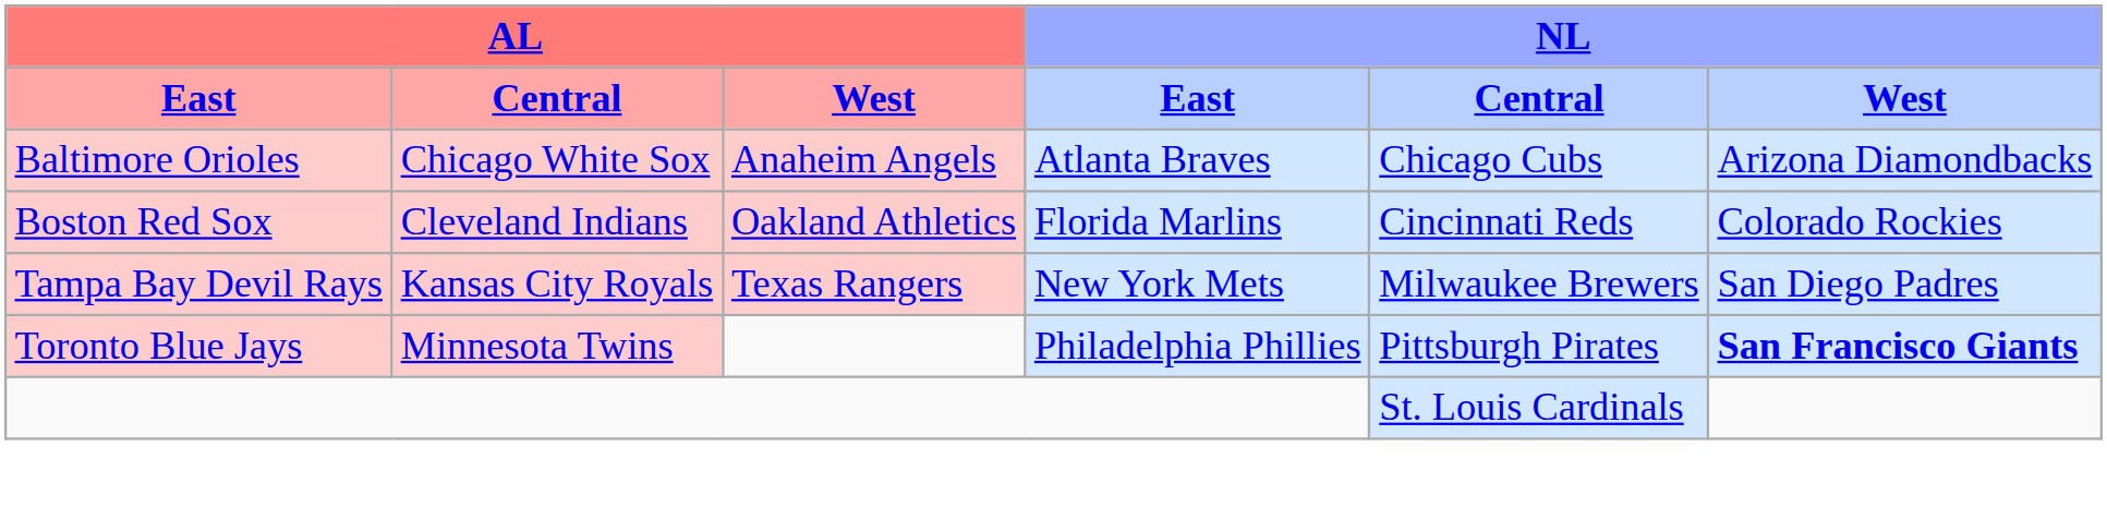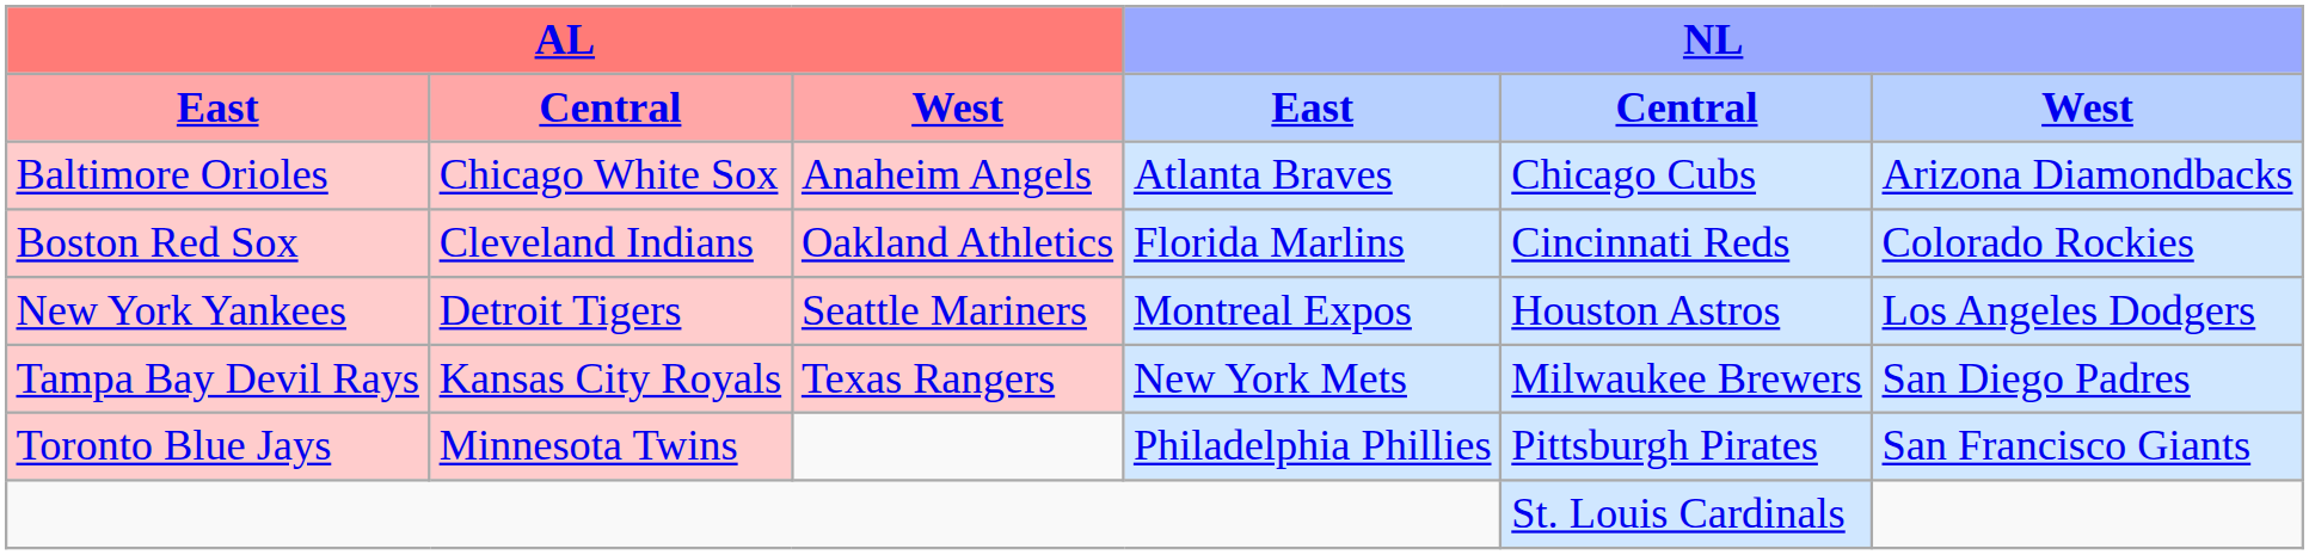 <table class="wikitable" style="font-size:100%;line-height:1.1;">
 <tr>
 <th colspan="3" style="background-color: #FF7B77;"><a href='#'>AL</a></th>
 <th colspan="3" style="background-color: #99A8FF;"><a href='#'>NL</a></th>
 </tr>
 <tr>
 <th style="background-color: #FFA7A7;"><a href='#'>East</a></th>
 <th style="background-color: #FFA7A7;"><a href='#'>Central</a></th>
 <th style="background-color: #FFA7A7;"><a href='#'>West</a></th>
 <th style="background-color: #B7D0FF;"><a href='#'>East</a></th>
 <th style="background-color: #B7D0FF;"><a href='#'>Central</a></th>
 <th style="background-color: #B7D0FF;"><a href='#'>West</a></th>
 </tr>
 <tr>
 <td style="background-color: #FFCCCC;"><a href='#'>Baltimore Orioles</a></td>
 <td style="background-color: #FFCCCC;"><a href='#'>Chicago White Sox</a></td>
 <td style="background-color: #FFCCCC;"><a href='#'>Anaheim Angels</a></td>
 <td style="background-color: #D0E7FF;"><a href='#'>Atlanta Braves</a></td>
 <td style="background-color: #D0E7FF;"><a href='#'>Chicago Cubs</a></td>
 <td style="background-color: #D0E7FF;"><a href='#'>Arizona Diamondbacks</a></td>
 </tr>
 <tr>
 <td style="background-color: #FFCCCC;"><a href='#'>Boston Red Sox</a></td>
 <td style="background-color: #FFCCCC;"><a href='#'>Cleveland Indians</a></td>
 <td style="background-color: #FFCCCC;"><a href='#'>Oakland Athletics</a></td>
 <td style="background-color: #D0E7FF;"><a href='#'>Florida Marlins</a></td>
 <td style="background-color: #D0E7FF;"><a href='#'>Cincinnati Reds</a></td>
 <td style="background-color: #D0E7FF;"><a href='#'>Colorado Rockies</a></td>
 </tr>
 <tr>
+<td style="background-color: #FFCCCC;"><a href='#'>New York Yankees</a></td>
+<td style="background-color: #FFCCCC;"><a href='#'>Detroit Tigers</a></td>
+<td style="background-color: #FFCCCC;"><a href='#'>Seattle Mariners</a></td>
+<td style="background-color: #D0E7FF;"><a href='#'>Montreal Expos</a></td>
+<td style="background-color: #D0E7FF;"><a href='#'>Houston Astros</a></td>
+<td style="background-color: #D0E7FF;"><a href='#'>Los Angeles Dodgers</a></td>
+</tr>
+<tr>
 <td style="background-color: #FFCCCC;"><a href='#'>Tampa Bay Devil Rays</a></td>
 <td style="background-color: #FFCCCC;"><a href='#'>Kansas City Royals</a></td>
 <td style="background-color: #FFCCCC;"><a href='#'>Texas Rangers</a></td>
 <td style="background-color: #D0E7FF;"><a href='#'>New York Mets</a></td>
 <td style="background-color: #D0E7FF;"><a href='#'>Milwaukee Brewers</a></td>
 <td style="background-color: #D0E7FF;"><a href='#'>San Diego Padres</a></td>
 </tr>
 <tr>
 <td style="background-color: #FFCCCC;"><a href='#'>Toronto Blue Jays</a></td>
 <td style="background-color: #FFCCCC;"><a href='#'>Minnesota Twins</a></td>
 <td> </td>
 <td style="background-color: #D0E7FF;"><a href='#'>Philadelphia Phillies</a></td>
 <td style="background-color: #D0E7FF;"><a href='#'>Pittsburgh Pirates</a></td>
-<td style="background-color: #D0E7FF;"><strong><a href='#'>San Francisco Giants</a></strong></td>
+<td style="background-color: #D0E7FF;"><a href='#'>San Francisco Giants</a></td>
 </tr>
 <tr>
 <td colspan="4"> </td>
 <td style="background-color: #D0E7FF;"><a href='#'>St. Louis Cardinals</a></td>
 <td> </td>
 </tr>
 </table>
